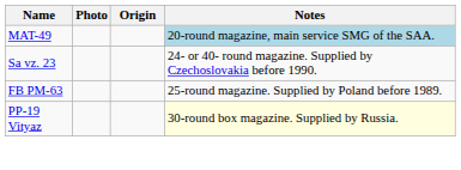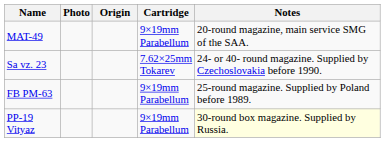 <table class="wikitable" style="width:90%;">
 <tr>
 <th style="width:15%;">Name</th>
 <th>Photo</th>
 <th style="width:12%;">Origin</th>
+<th style="width:12%;">Cartridge</th>
 <th>Notes</th>
 </tr>
 <tr>
 <td><a href='#'>MAT-49</a></td>
 <td></td>
 <td></td>
-<td style="background: lightblue;">20-round magazine, main service SMG of the SAA.</td>
+<td><a href='#'>9×19mm Parabellum</a></td>
+<td>20-round magazine, main service SMG of the SAA.</td>
 </tr>
 <tr>
 <td><a href='#'>Sa vz. 23</a></td>
 <td></td>
 <td></td>
+<td><a href='#'>7.62×25mm Tokarev</a></td>
 <td>24- or 40- round magazine. Supplied by <a href='#'>Czechoslovakia</a> before 1990.</td>
 </tr>
 <tr>
 <td><a href='#'>FB PM-63</a></td>
 <td></td>
 <td></td>
+<td><a href='#'>9×19mm Parabellum</a></td>
 <td>25-round magazine. Supplied by Poland before 1989.</td>
 </tr>
 <tr>
 <td><a href='#'>PP-19 Vityaz</a></td>
 <td></td>
 <td></td>
+<td><a href='#'>9×19mm Parabellum</a></td>
 <td style="background: lightyellow;">30-round box magazine. Supplied by Russia.</td>
 </tr>
 </table>
